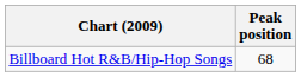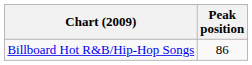 <table class="wikitable sortable">
 <tr>
 <th>Chart (2009)</th>
 <th>Peak<br>position</th>
 </tr>
 <tr>
 <td><a href='#'>Billboard Hot R&B/Hip-Hop Songs</a></td>
-<td style="text-align:center;">68</td>
+<td style="text-align:center;">86</td>
 </tr>
 </table>
